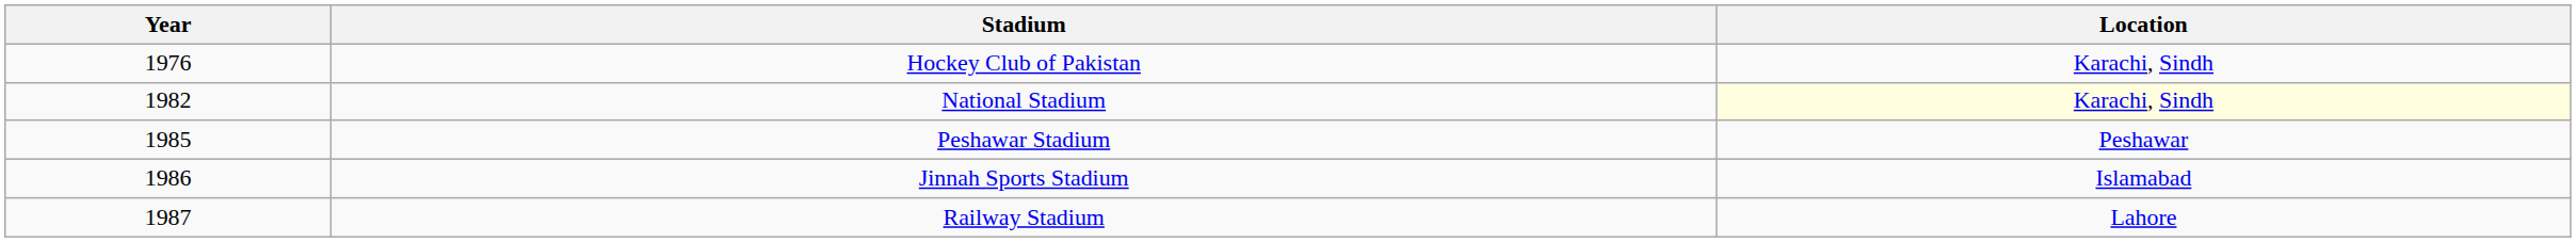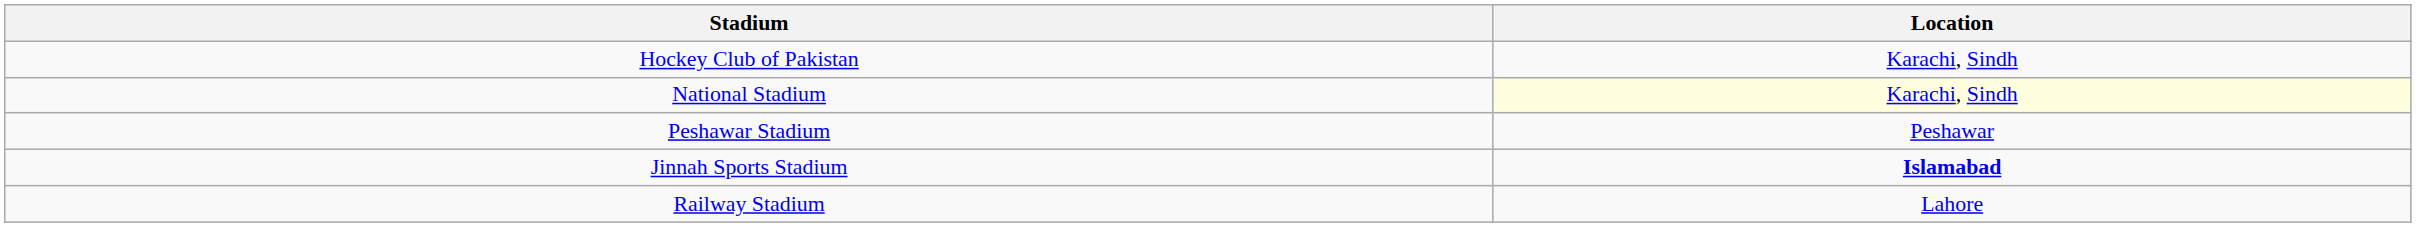 <table class="wikitable" style="font-size:90%; width: 100%; text-align: center;">
 <tr>
-<th>Year</th>
 <th>Stadium</th>
 <th>Location</th>
 </tr>
 <tr>
-<td>1976</td>
 <td><a href='#'>Hockey Club of Pakistan</a></td>
 <td><a href='#'>Karachi</a>, <a href='#'>Sindh</a></td>
 </tr>
 <tr>
-<td>1982</td>
 <td><a href='#'>National Stadium</a></td>
 <td style="background: lightyellow;"><a href='#'>Karachi</a>, <a href='#'>Sindh</a></td>
 </tr>
 <tr>
-<td>1985</td>
 <td><a href='#'>Peshawar Stadium</a></td>
 <td><a href='#'>Peshawar</a></td>
 </tr>
 <tr>
-<td>1986</td>
 <td><a href='#'>Jinnah Sports Stadium</a></td>
-<td><a href='#'>Islamabad</a></td>
+<td><strong><a href='#'>Islamabad</a></strong></td>
 </tr>
 <tr>
-<td>1987</td>
 <td><a href='#'>Railway Stadium</a></td>
 <td><a href='#'>Lahore</a></td>
 </tr>
 </table>
